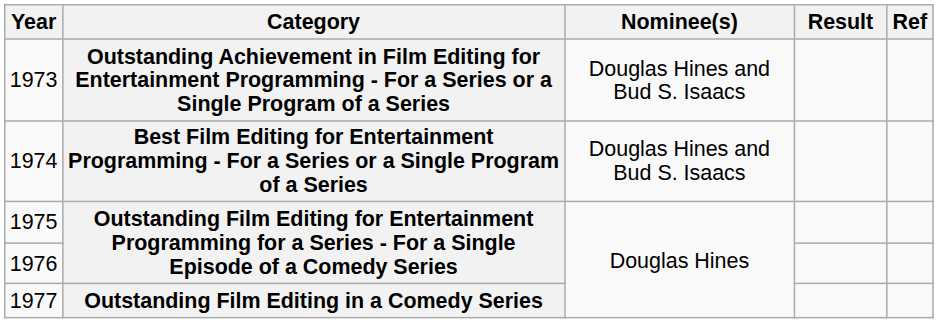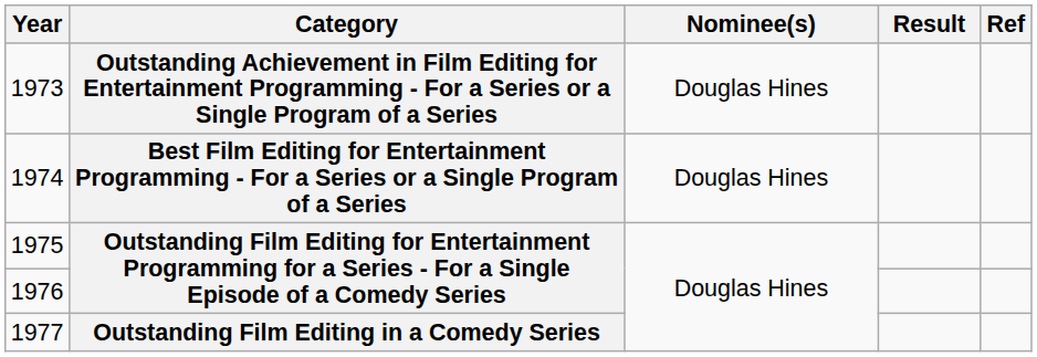 <table class="wikitable plainrowheaders" style="font-size: 90%; text-align:center" width=100%>
 <tr>
 <th scope="col" width="5%">Year</th>
 <th scope="col" width="55%">Category</th>
 <th scope="col" width="25%">Nominee(s)</th>
 <th scope="col" width="10%">Result</th>
 <th scope="col" width="5%">Ref</th>
 </tr>
 <tr>
 <td>1973</td>
 <th scope="row" style="text-align:center">Outstanding Achievement in Film Editing for Entertainment Programming - For a Series or a Single Program of a Series</th>
-<td>Douglas Hines and Bud S. Isaacs</td>
+<td>Douglas Hines</td>
 <td></td>
 <td></td>
 </tr>
 <tr>
 <td>1974</td>
 <th scope="row" style="text-align:center">Best Film Editing for Entertainment Programming - For a Series or a Single Program of a Series</th>
-<td>Douglas Hines and Bud S. Isaacs</td>
+<td>Douglas Hines</td>
 <td></td>
 <td></td>
 </tr>
 <tr>
 <td>1975</td>
 <th scope="row" style="text-align:center" rowspan="2">Outstanding Film Editing for Entertainment Programming for a Series - For a Single Episode of a Comedy Series</th>
 <td rowspan="3">Douglas Hines</td>
 <td></td>
 <td></td>
 </tr>
 <tr>
 <td>1976</td>
 <td></td>
 <td></td>
 </tr>
 <tr>
 <td>1977</td>
 <th scope="row" style="text-align:center">Outstanding Film Editing in a Comedy Series</th>
 <td></td>
 <td></td>
 </tr>
 </table>
